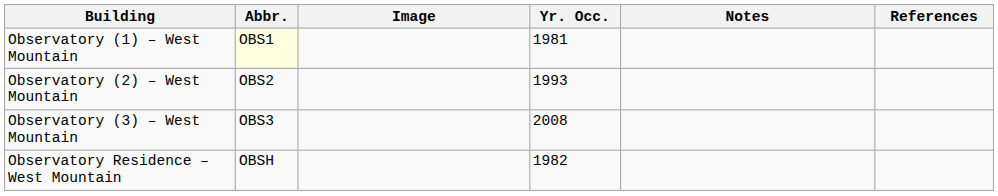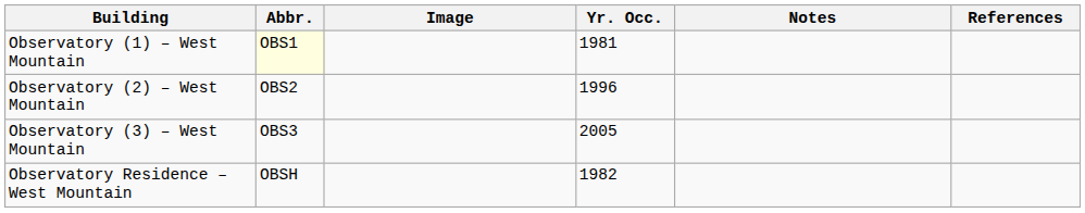 <table class="wikitable sortable" style="width:100%;">
 <tr>
 <th style="width:200px;">Building</th>
 <th width="50">Abbr.</th>
 <th style="width:200px;" class="unsortable">Image</th>
 <th width="75">Yr. Occ.</th>
 <th class="unsortable">Notes</th>
 <th style="width:100px;" class="unsortable">References</th>
 </tr>
 <tr valign="top">
 <td>Observatory (1) – West Mountain</td>
 <td style="background: lightyellow;">OBS1</td>
 <td></td>
 <td>1981</td>
 <td></td>
 <td></td>
 </tr>
 <tr valign="top">
 <td>Observatory (2) – West Mountain</td>
 <td>OBS2</td>
 <td></td>
-<td>1993</td>
+<td>1996</td>
 <td></td>
 <td></td>
 </tr>
 <tr valign="top">
 <td>Observatory (3) – West Mountain</td>
 <td>OBS3</td>
 <td></td>
-<td>2008</td>
+<td>2005</td>
 <td></td>
 <td></td>
 </tr>
 <tr valign="top">
 <td>Observatory Residence – West Mountain</td>
 <td>OBSH</td>
 <td></td>
 <td>1982</td>
 <td></td>
 <td></td>
 </tr>
 </table>
